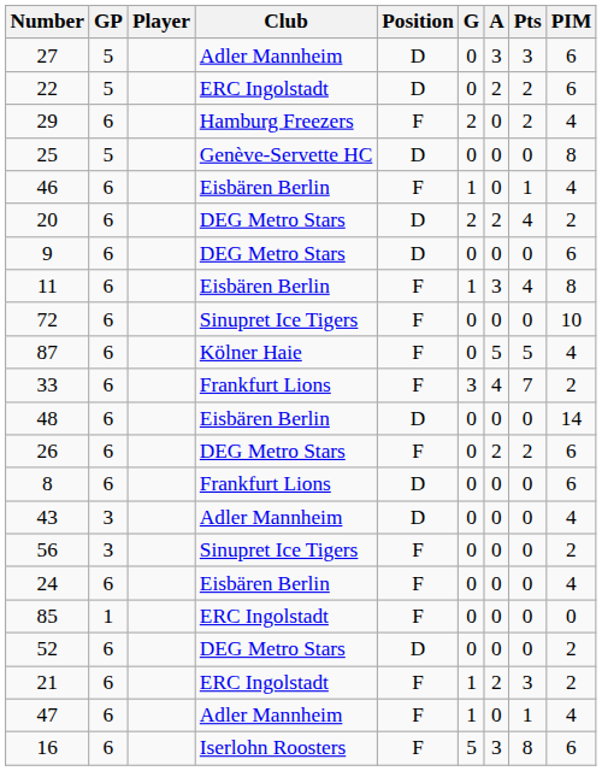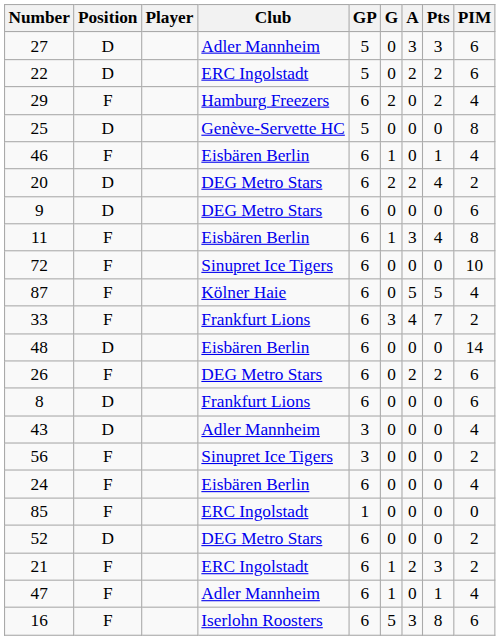 <table class="wikitable sortable" style="text-align:center; padding:4px; border-spacing=0;">
 <tr>
 <th>Number</th>
-<th>GP</th>
+<th>Position</th>
 <th>Player</th>
 <th>Club</th>
-<th>Position</th>
+<th>GP</th>
 <th>G</th>
 <th>A</th>
 <th>Pts</th>
 <th>PIM</th>
 </tr>
 <tr>
 <td>27</td>
-<td>5</td>
+<td>D</td>
 <td align=left></td>
 <td align=left><a href='#'>Adler Mannheim</a></td>
-<td>D</td>
+<td>5</td>
 <td>0</td>
 <td>3</td>
 <td>3</td>
 <td>6</td>
 </tr>
 <tr>
 <td>22</td>
-<td>5</td>
+<td>D</td>
 <td align=left></td>
 <td align=left><a href='#'>ERC Ingolstadt</a></td>
-<td>D</td>
+<td>5</td>
 <td>0</td>
 <td>2</td>
 <td>2</td>
 <td>6</td>
 </tr>
 <tr>
 <td>29</td>
-<td>6</td>
+<td>F</td>
 <td align=left></td>
 <td align=left><a href='#'>Hamburg Freezers</a></td>
-<td>F</td>
+<td>6</td>
 <td>2</td>
 <td>0</td>
 <td>2</td>
 <td>4</td>
 </tr>
 <tr>
 <td>25</td>
-<td>5</td>
+<td>D</td>
 <td align=left></td>
 <td align=left><a href='#'>Genève-Servette HC</a></td>
-<td>D</td>
+<td>5</td>
 <td>0</td>
 <td>0</td>
 <td>0</td>
 <td>8</td>
 </tr>
 <tr>
 <td>46</td>
-<td>6</td>
+<td>F</td>
 <td align=left></td>
 <td align=left><a href='#'>Eisbären Berlin</a></td>
-<td>F</td>
+<td>6</td>
 <td>1</td>
 <td>0</td>
 <td>1</td>
 <td>4</td>
 </tr>
 <tr>
 <td>20</td>
-<td>6</td>
+<td>D</td>
 <td align=left></td>
 <td align=left><a href='#'>DEG Metro Stars</a></td>
-<td>D</td>
+<td>6</td>
 <td>2</td>
 <td>2</td>
 <td>4</td>
 <td>2</td>
 </tr>
 <tr>
 <td>9</td>
-<td>6</td>
+<td>D</td>
 <td align=left></td>
 <td align=left><a href='#'>DEG Metro Stars</a></td>
-<td>D</td>
+<td>6</td>
 <td>0</td>
 <td>0</td>
 <td>0</td>
 <td>6</td>
 </tr>
 <tr>
 <td>11</td>
-<td>6</td>
+<td>F</td>
 <td align=left></td>
 <td align=left><a href='#'>Eisbären Berlin</a></td>
-<td>F</td>
+<td>6</td>
 <td>1</td>
 <td>3</td>
 <td>4</td>
 <td>8</td>
 </tr>
 <tr>
 <td>72</td>
-<td>6</td>
+<td>F</td>
 <td align=left></td>
 <td align=left><a href='#'>Sinupret Ice Tigers</a></td>
-<td>F</td>
+<td>6</td>
 <td>0</td>
 <td>0</td>
 <td>0</td>
 <td>10</td>
 </tr>
 <tr>
 <td>87</td>
-<td>6</td>
+<td>F</td>
 <td align=left></td>
 <td align=left><a href='#'>Kölner Haie</a></td>
-<td>F</td>
+<td>6</td>
 <td>0</td>
 <td>5</td>
 <td>5</td>
 <td>4</td>
 </tr>
 <tr>
 <td>33</td>
-<td>6</td>
+<td>F</td>
 <td align=left></td>
 <td align=left><a href='#'>Frankfurt Lions</a></td>
-<td>F</td>
+<td>6</td>
 <td>3</td>
 <td>4</td>
 <td>7</td>
 <td>2</td>
 </tr>
 <tr>
 <td>48</td>
-<td>6</td>
+<td>D</td>
 <td align=left></td>
 <td align=left><a href='#'>Eisbären Berlin</a></td>
-<td>D</td>
+<td>6</td>
 <td>0</td>
 <td>0</td>
 <td>0</td>
 <td>14</td>
 </tr>
 <tr>
 <td>26</td>
-<td>6</td>
+<td>F</td>
 <td align=left></td>
 <td align=left><a href='#'>DEG Metro Stars</a></td>
-<td>F</td>
+<td>6</td>
 <td>0</td>
 <td>2</td>
 <td>2</td>
 <td>6</td>
 </tr>
 <tr>
 <td>8</td>
-<td>6</td>
+<td>D</td>
 <td align=left></td>
 <td align=left><a href='#'>Frankfurt Lions</a></td>
-<td>D</td>
+<td>6</td>
 <td>0</td>
 <td>0</td>
 <td>0</td>
 <td>6</td>
 </tr>
 <tr>
 <td>43</td>
-<td>3</td>
+<td>D</td>
 <td align=left></td>
 <td align=left><a href='#'>Adler Mannheim</a></td>
-<td>D</td>
+<td>3</td>
 <td>0</td>
 <td>0</td>
 <td>0</td>
 <td>4</td>
 </tr>
 <tr>
 <td>56</td>
-<td>3</td>
+<td>F</td>
 <td align=left></td>
 <td align=left><a href='#'>Sinupret Ice Tigers</a></td>
-<td>F</td>
+<td>3</td>
 <td>0</td>
 <td>0</td>
 <td>0</td>
 <td>2</td>
 </tr>
 <tr>
 <td>24</td>
-<td>6</td>
+<td>F</td>
 <td align=left></td>
 <td align=left><a href='#'>Eisbären Berlin</a></td>
-<td>F</td>
+<td>6</td>
 <td>0</td>
 <td>0</td>
 <td>0</td>
 <td>4</td>
 </tr>
 <tr>
 <td>85</td>
-<td>1</td>
+<td>F</td>
 <td align=left></td>
 <td align=left><a href='#'>ERC Ingolstadt</a></td>
-<td>F</td>
+<td>1</td>
 <td>0</td>
 <td>0</td>
 <td>0</td>
 <td>0</td>
 </tr>
 <tr>
 <td>52</td>
-<td>6</td>
+<td>D</td>
 <td align=left></td>
 <td align=left><a href='#'>DEG Metro Stars</a></td>
-<td>D</td>
+<td>6</td>
 <td>0</td>
 <td>0</td>
 <td>0</td>
 <td>2</td>
 </tr>
 <tr>
 <td>21</td>
-<td>6</td>
+<td>F</td>
 <td align=left></td>
 <td align=left><a href='#'>ERC Ingolstadt</a></td>
-<td>F</td>
+<td>6</td>
 <td>1</td>
 <td>2</td>
 <td>3</td>
 <td>2</td>
 </tr>
 <tr>
 <td>47</td>
-<td>6</td>
+<td>F</td>
 <td align=left></td>
 <td align=left><a href='#'>Adler Mannheim</a></td>
-<td>F</td>
+<td>6</td>
 <td>1</td>
 <td>0</td>
 <td>1</td>
 <td>4</td>
 </tr>
 <tr>
 <td>16</td>
-<td>6</td>
+<td>F</td>
 <td align=left></td>
 <td align=left><a href='#'>Iserlohn Roosters</a></td>
-<td>F</td>
+<td>6</td>
 <td>5</td>
 <td>3</td>
 <td>8</td>
 <td>6</td>
 </tr>
 </table>
